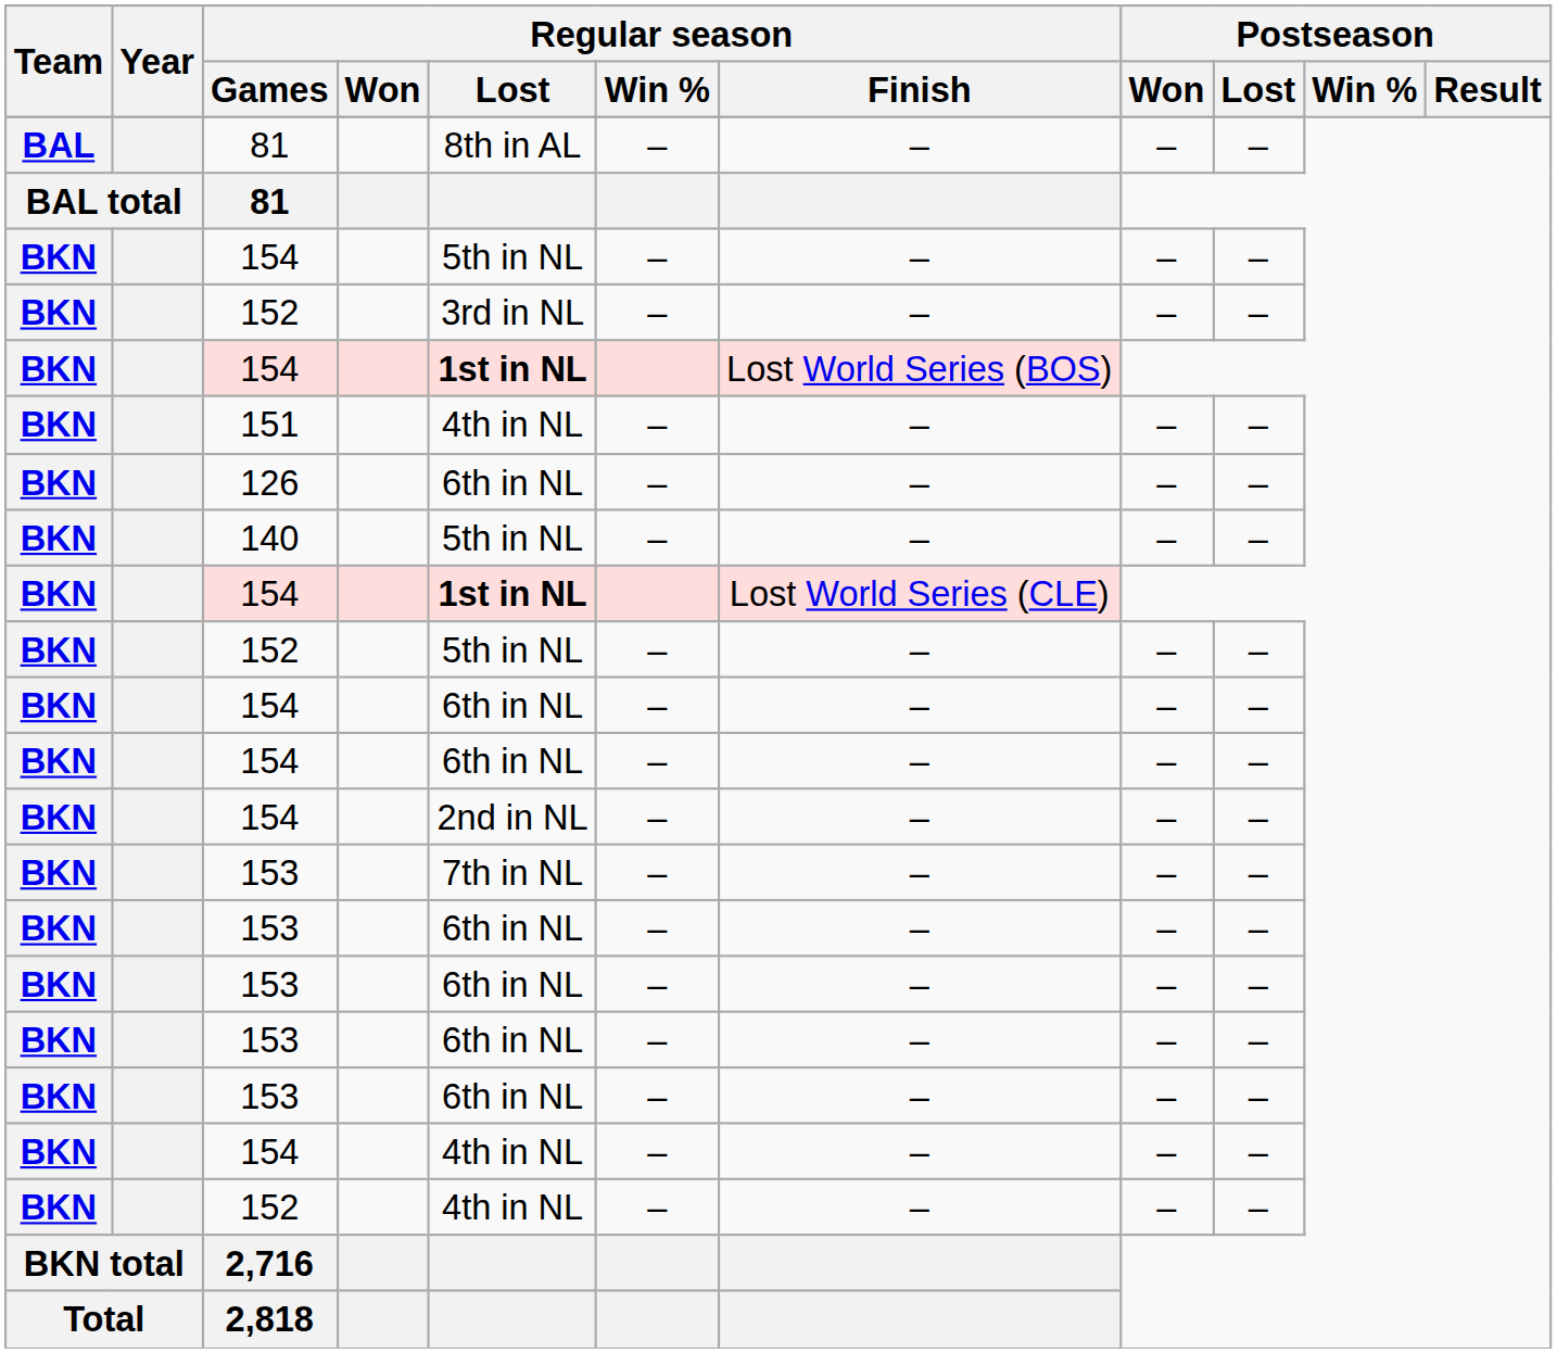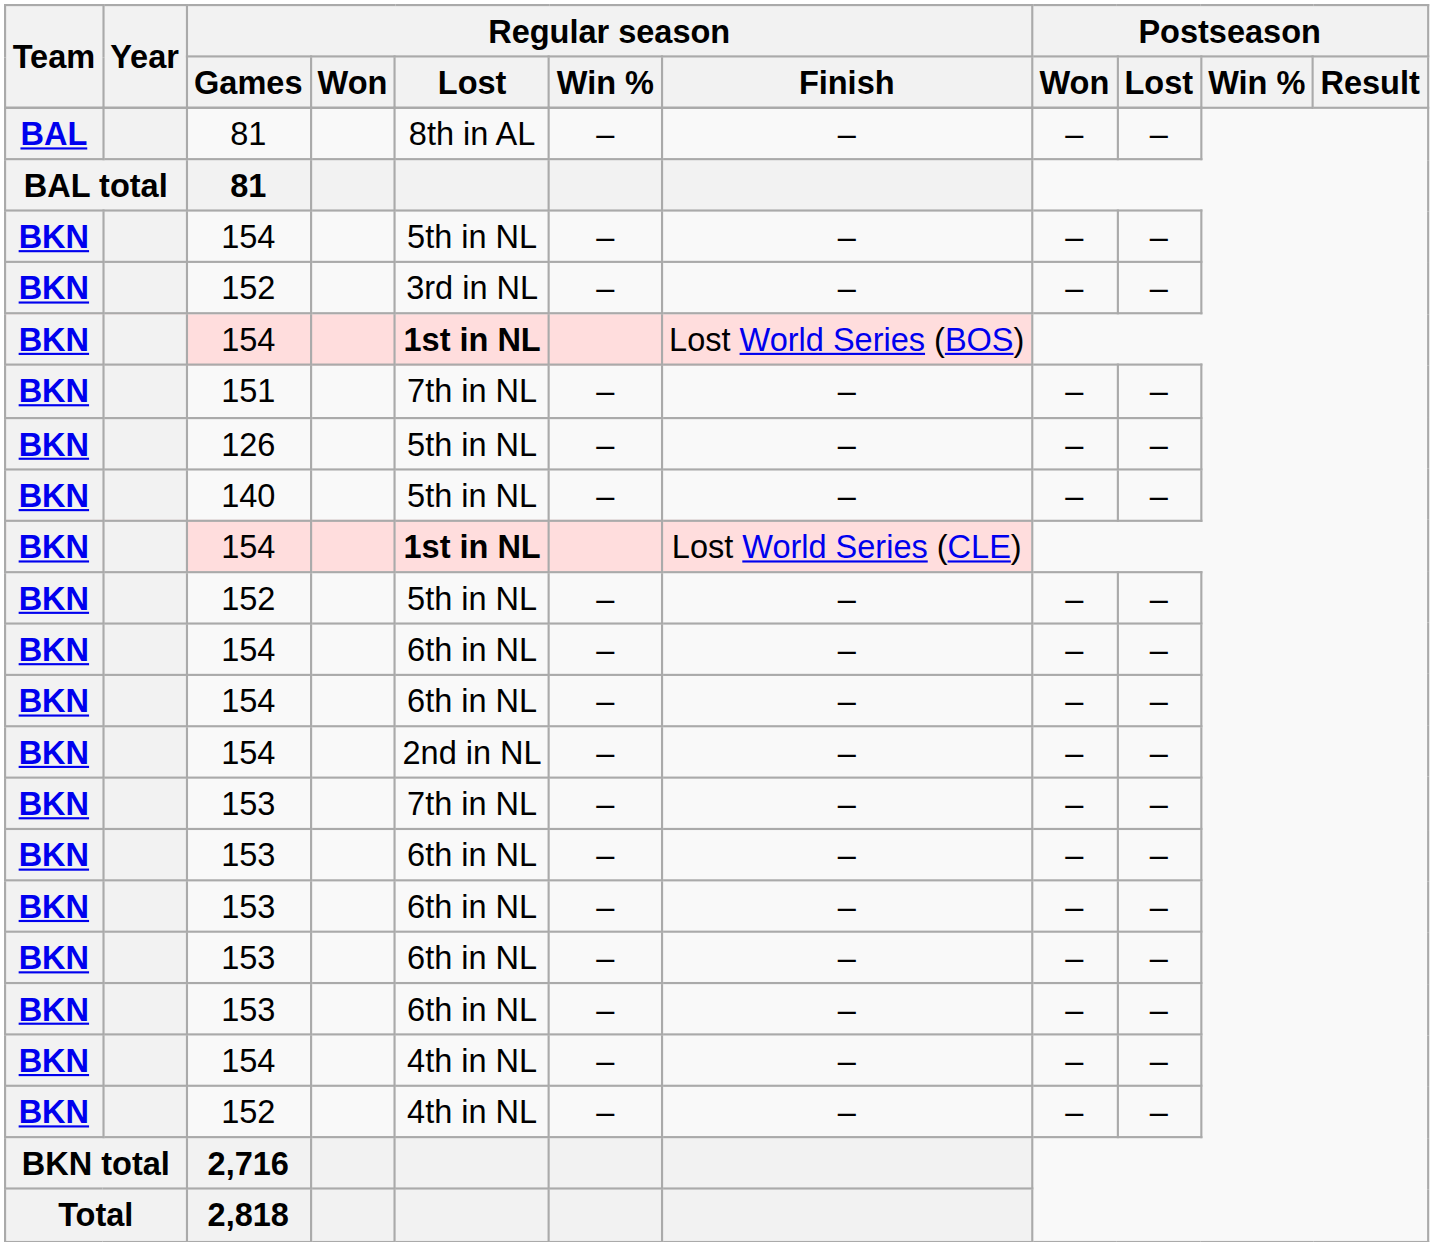 <table class="wikitable" style="font-size: 95%; text-align:center;">
 <tr>
 <th rowspan="2">Team</th>
 <th rowspan="2">Year</th>
 <th colspan="5">Regular season</th>
 <th colspan="4">Postseason</th>
 </tr>
 <tr>
 <th>Games</th>
 <th>Won</th>
 <th>Lost</th>
 <th>Win %</th>
 <th>Finish</th>
 <th>Won</th>
 <th>Lost</th>
 <th>Win %</th>
 <th>Result</th>
 </tr>
 <tr>
 </tr>
 <tr>
 <th><a href='#'>BAL</a></th>
 <th></th>
 <td>81</td>
 <td></td>
 <td>8th in AL</td>
 <td>–</td>
 <td>–</td>
 <td>–</td>
 <td>–</td>
 </tr>
 <tr>
 <th colspan="2">BAL total</th>
 <th>81</th>
 <th></th>
 <th></th>
 <th></th>
 <th></th>
 </tr>
 <tr>
 <th><a href='#'>BKN</a></th>
 <th></th>
 <td>154</td>
 <td></td>
 <td>5th in NL</td>
 <td>–</td>
 <td>–</td>
 <td>–</td>
 <td>–</td>
 </tr>
 <tr>
 <th><a href='#'>BKN</a></th>
 <th></th>
 <td>152</td>
 <td></td>
 <td>3rd in NL</td>
 <td>–</td>
 <td>–</td>
 <td>–</td>
 <td>–</td>
 </tr>
 <tr style="background:#fdd">
 <th><a href='#'>BKN</a></th>
 <th></th>
 <td>154</td>
 <td></td>
 <td><strong>1st in NL</strong></td>
 <td></td>
 <td>Lost <a href='#'>World Series</a> (<a href='#'>BOS</a>)</td>
 </tr>
 <tr>
 <th><a href='#'>BKN</a></th>
 <th></th>
 <td>151</td>
 <td></td>
-<td>4th in NL</td>
+<td>7th in NL</td>
 <td>–</td>
 <td>–</td>
 <td>–</td>
 <td>–</td>
 </tr>
 <tr>
 <th><a href='#'>BKN</a></th>
 <th></th>
 <td>126</td>
 <td></td>
-<td>6th in NL</td>
+<td>5th in NL</td>
 <td>–</td>
 <td>–</td>
 <td>–</td>
 <td>–</td>
 </tr>
 <tr>
 <th><a href='#'>BKN</a></th>
 <th></th>
 <td>140</td>
 <td></td>
 <td>5th in NL</td>
 <td>–</td>
 <td>–</td>
 <td>–</td>
 <td>–</td>
 </tr>
 <tr style="background:#fdd">
 <th><a href='#'>BKN</a></th>
 <th></th>
 <td>154</td>
 <td></td>
 <td><strong>1st in NL</strong></td>
 <td></td>
 <td>Lost <a href='#'>World Series</a> (<a href='#'>CLE</a>)</td>
 </tr>
 <tr>
 <th><a href='#'>BKN</a></th>
 <th></th>
 <td>152</td>
 <td></td>
 <td>5th in NL</td>
 <td>–</td>
 <td>–</td>
 <td>–</td>
 <td>–</td>
 </tr>
 <tr>
 <th><a href='#'>BKN</a></th>
 <th></th>
 <td>154</td>
 <td></td>
 <td>6th in NL</td>
 <td>–</td>
 <td>–</td>
 <td>–</td>
 <td>–</td>
 </tr>
 <tr>
 <th><a href='#'>BKN</a></th>
 <th></th>
 <td>154</td>
 <td></td>
 <td>6th in NL</td>
 <td>–</td>
 <td>–</td>
 <td>–</td>
 <td>–</td>
 </tr>
 <tr>
 <th><a href='#'>BKN</a></th>
 <th></th>
 <td>154</td>
 <td></td>
 <td>2nd in NL</td>
 <td>–</td>
 <td>–</td>
 <td>–</td>
 <td>–</td>
 </tr>
 <tr>
 <th><a href='#'>BKN</a></th>
 <th></th>
 <td>153</td>
 <td></td>
 <td>7th in NL</td>
 <td>–</td>
 <td>–</td>
 <td>–</td>
 <td>–</td>
 </tr>
 <tr>
 <th><a href='#'>BKN</a></th>
 <th></th>
 <td>153</td>
 <td></td>
 <td>6th in NL</td>
 <td>–</td>
 <td>–</td>
 <td>–</td>
 <td>–</td>
 </tr>
 <tr>
 <th><a href='#'>BKN</a></th>
 <th></th>
 <td>153</td>
 <td></td>
 <td>6th in NL</td>
 <td>–</td>
 <td>–</td>
 <td>–</td>
 <td>–</td>
 </tr>
 <tr>
 <th><a href='#'>BKN</a></th>
 <th></th>
 <td>153</td>
 <td></td>
 <td>6th in NL</td>
 <td>–</td>
 <td>–</td>
 <td>–</td>
 <td>–</td>
 </tr>
 <tr>
 <th><a href='#'>BKN</a></th>
 <th></th>
 <td>153</td>
 <td></td>
 <td>6th in NL</td>
 <td>–</td>
 <td>–</td>
 <td>–</td>
 <td>–</td>
 </tr>
 <tr>
 <th><a href='#'>BKN</a></th>
 <th></th>
 <td>154</td>
 <td></td>
 <td>4th in NL</td>
 <td>–</td>
 <td>–</td>
 <td>–</td>
 <td>–</td>
 </tr>
 <tr>
 <th><a href='#'>BKN</a></th>
 <th></th>
 <td>152</td>
 <td></td>
 <td>4th in NL</td>
 <td>–</td>
 <td>–</td>
 <td>–</td>
 <td>–</td>
 </tr>
 <tr>
 <th colspan="2">BKN total</th>
 <th>2,716</th>
 <th></th>
 <th></th>
 <th></th>
 <th></th>
 </tr>
 <tr>
 <th colspan="2">Total</th>
 <th>2,818</th>
 <th></th>
 <th></th>
 <th></th>
 <th></th>
 </tr>
 </table>
